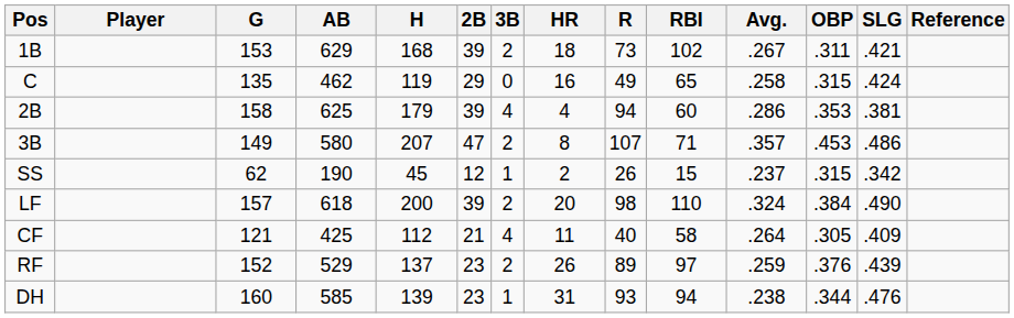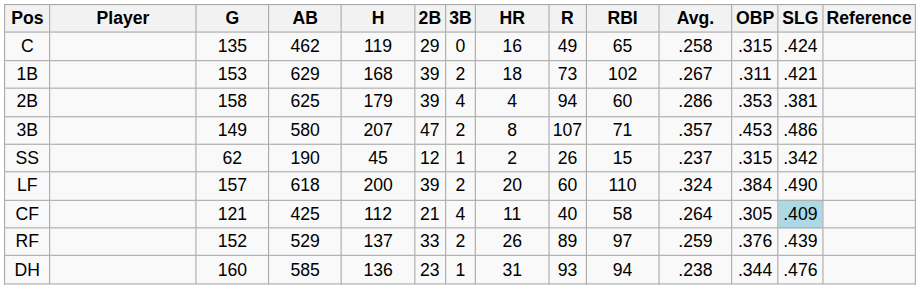 <table class="wikitable sortable">
 <tr>
 <th bgcolor="#DDDDFF" width="5%">Pos</th>
 <th bgcolor="#DDDDFF" width="16%">Player</th>
 <th bgcolor="#DDDDFF" width="8%">G</th>
 <th bgcolor="#DDDDFF" width="8%">AB</th>
 <th bgcolor="#DDDDFF" width="8%">H</th>
 <th>2B</th>
 <th>3B</th>
 <th bgcolor="#DDDDFF" width="8%">HR</th>
 <th>R</th>
 <th bgcolor="#DDDDFF" width="8%">RBI</th>
 <th bgcolor="#DDDDFF" width="8%">Avg.</th>
 <th>OBP</th>
 <th>SLG</th>
 <th>Reference</th>
 </tr>
 <tr align="center">
+<td>C</td>
+<td></td>
+<td>135</td>
+<td>462</td>
+<td>119</td>
+<td>29</td>
+<td>0</td>
+<td>16</td>
+<td>49</td>
+<td>65</td>
+<td>.258</td>
+<td>.315</td>
+<td>.424</td>
+<td></td>
+</tr>
+<tr align="center">
 <td>1B</td>
 <td></td>
 <td>153</td>
 <td>629</td>
 <td>168</td>
 <td>39</td>
 <td>2</td>
 <td>18</td>
 <td>73</td>
 <td>102</td>
 <td>.267</td>
 <td>.311</td>
 <td>.421</td>
-<td></td>
-</tr>
-<tr align="center">
-<td>C</td>
-<td></td>
-<td>135</td>
-<td>462</td>
-<td>119</td>
-<td>29</td>
-<td>0</td>
-<td>16</td>
-<td>49</td>
-<td>65</td>
-<td>.258</td>
-<td>.315</td>
-<td>.424</td>
 <td></td>
 </tr>
 <tr align="center">
 <td>2B</td>
 <td></td>
 <td>158</td>
 <td>625</td>
 <td>179</td>
 <td>39</td>
 <td>4</td>
 <td>4</td>
 <td>94</td>
 <td>60</td>
 <td>.286</td>
 <td>.353</td>
 <td>.381</td>
 <td></td>
 </tr>
 <tr align="center">
 <td>3B</td>
 <td></td>
 <td>149</td>
 <td>580</td>
 <td>207</td>
 <td>47</td>
 <td>2</td>
 <td>8</td>
 <td>107</td>
 <td>71</td>
 <td>.357</td>
 <td>.453</td>
 <td>.486</td>
 <td></td>
 </tr>
 <tr align="center">
 <td>SS</td>
 <td></td>
 <td>62</td>
 <td>190</td>
 <td>45</td>
 <td>12</td>
 <td>1</td>
 <td>2</td>
 <td>26</td>
 <td>15</td>
 <td>.237</td>
 <td>.315</td>
 <td>.342</td>
 <td></td>
 </tr>
 <tr align="center">
 <td>LF</td>
 <td></td>
 <td>157</td>
 <td>618</td>
 <td>200</td>
 <td>39</td>
 <td>2</td>
 <td>20</td>
-<td>98</td>
+<td>60</td>
 <td>110</td>
 <td>.324</td>
 <td>.384</td>
 <td>.490</td>
 <td></td>
 </tr>
 <tr align="center">
 <td>CF</td>
 <td></td>
 <td>121</td>
 <td>425</td>
 <td>112</td>
 <td>21</td>
 <td>4</td>
 <td>11</td>
 <td>40</td>
 <td>58</td>
 <td>.264</td>
 <td>.305</td>
-<td>.409</td>
+<td style="background: lightblue;">.409</td>
 <td></td>
 </tr>
 <tr align="center">
 <td>RF</td>
 <td></td>
 <td>152</td>
 <td>529</td>
 <td>137</td>
-<td>23</td>
+<td>33</td>
 <td>2</td>
 <td>26</td>
 <td>89</td>
 <td>97</td>
 <td>.259</td>
 <td>.376</td>
 <td>.439</td>
 <td></td>
 </tr>
 <tr align="center">
 <td>DH</td>
 <td></td>
 <td>160</td>
 <td>585</td>
-<td>139</td>
+<td>136</td>
 <td>23</td>
 <td>1</td>
 <td>31</td>
 <td>93</td>
 <td>94</td>
 <td>.238</td>
 <td>.344</td>
 <td>.476</td>
 <td></td>
 </tr>
 </table>
